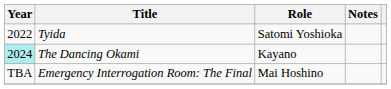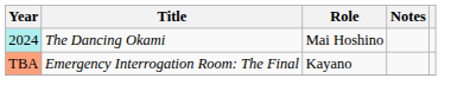 <table class="wikitable">
 <tr>
 <th>Year</th>
 <th>Title</th>
 <th>Role</th>
 <th>Notes</th>
 <th></th>
 </tr>
 <tr>
-<td>2022</td>
-<td><em>Tyida</em></td>
-<td>Satomi Yoshioka</td>
+<td rowspan="1" style="background: paleturquoise;">2024</td>
+<td><em>The Dancing Okami</em></td>
+<td>Mai Hoshino</td>
 <td></td>
 <td></td>
 </tr>
 <tr>
-<td rowspan="1" style="background: paleturquoise;">2024</td>
-<td><em>The Dancing Okami</em></td>
+<td style="background: lightsalmon;">TBA</td>
+<td><em>Emergency Interrogation Room: The Final</em></td>
 <td>Kayano</td>
-<td></td>
-<td></td>
-</tr>
-<tr>
-<td>TBA</td>
-<td><em>Emergency Interrogation Room: The Final</em></td>
-<td>Mai Hoshino</td>
 <td></td>
 <td></td>
 </tr>
 <tr>
 </tr>
 </table>
